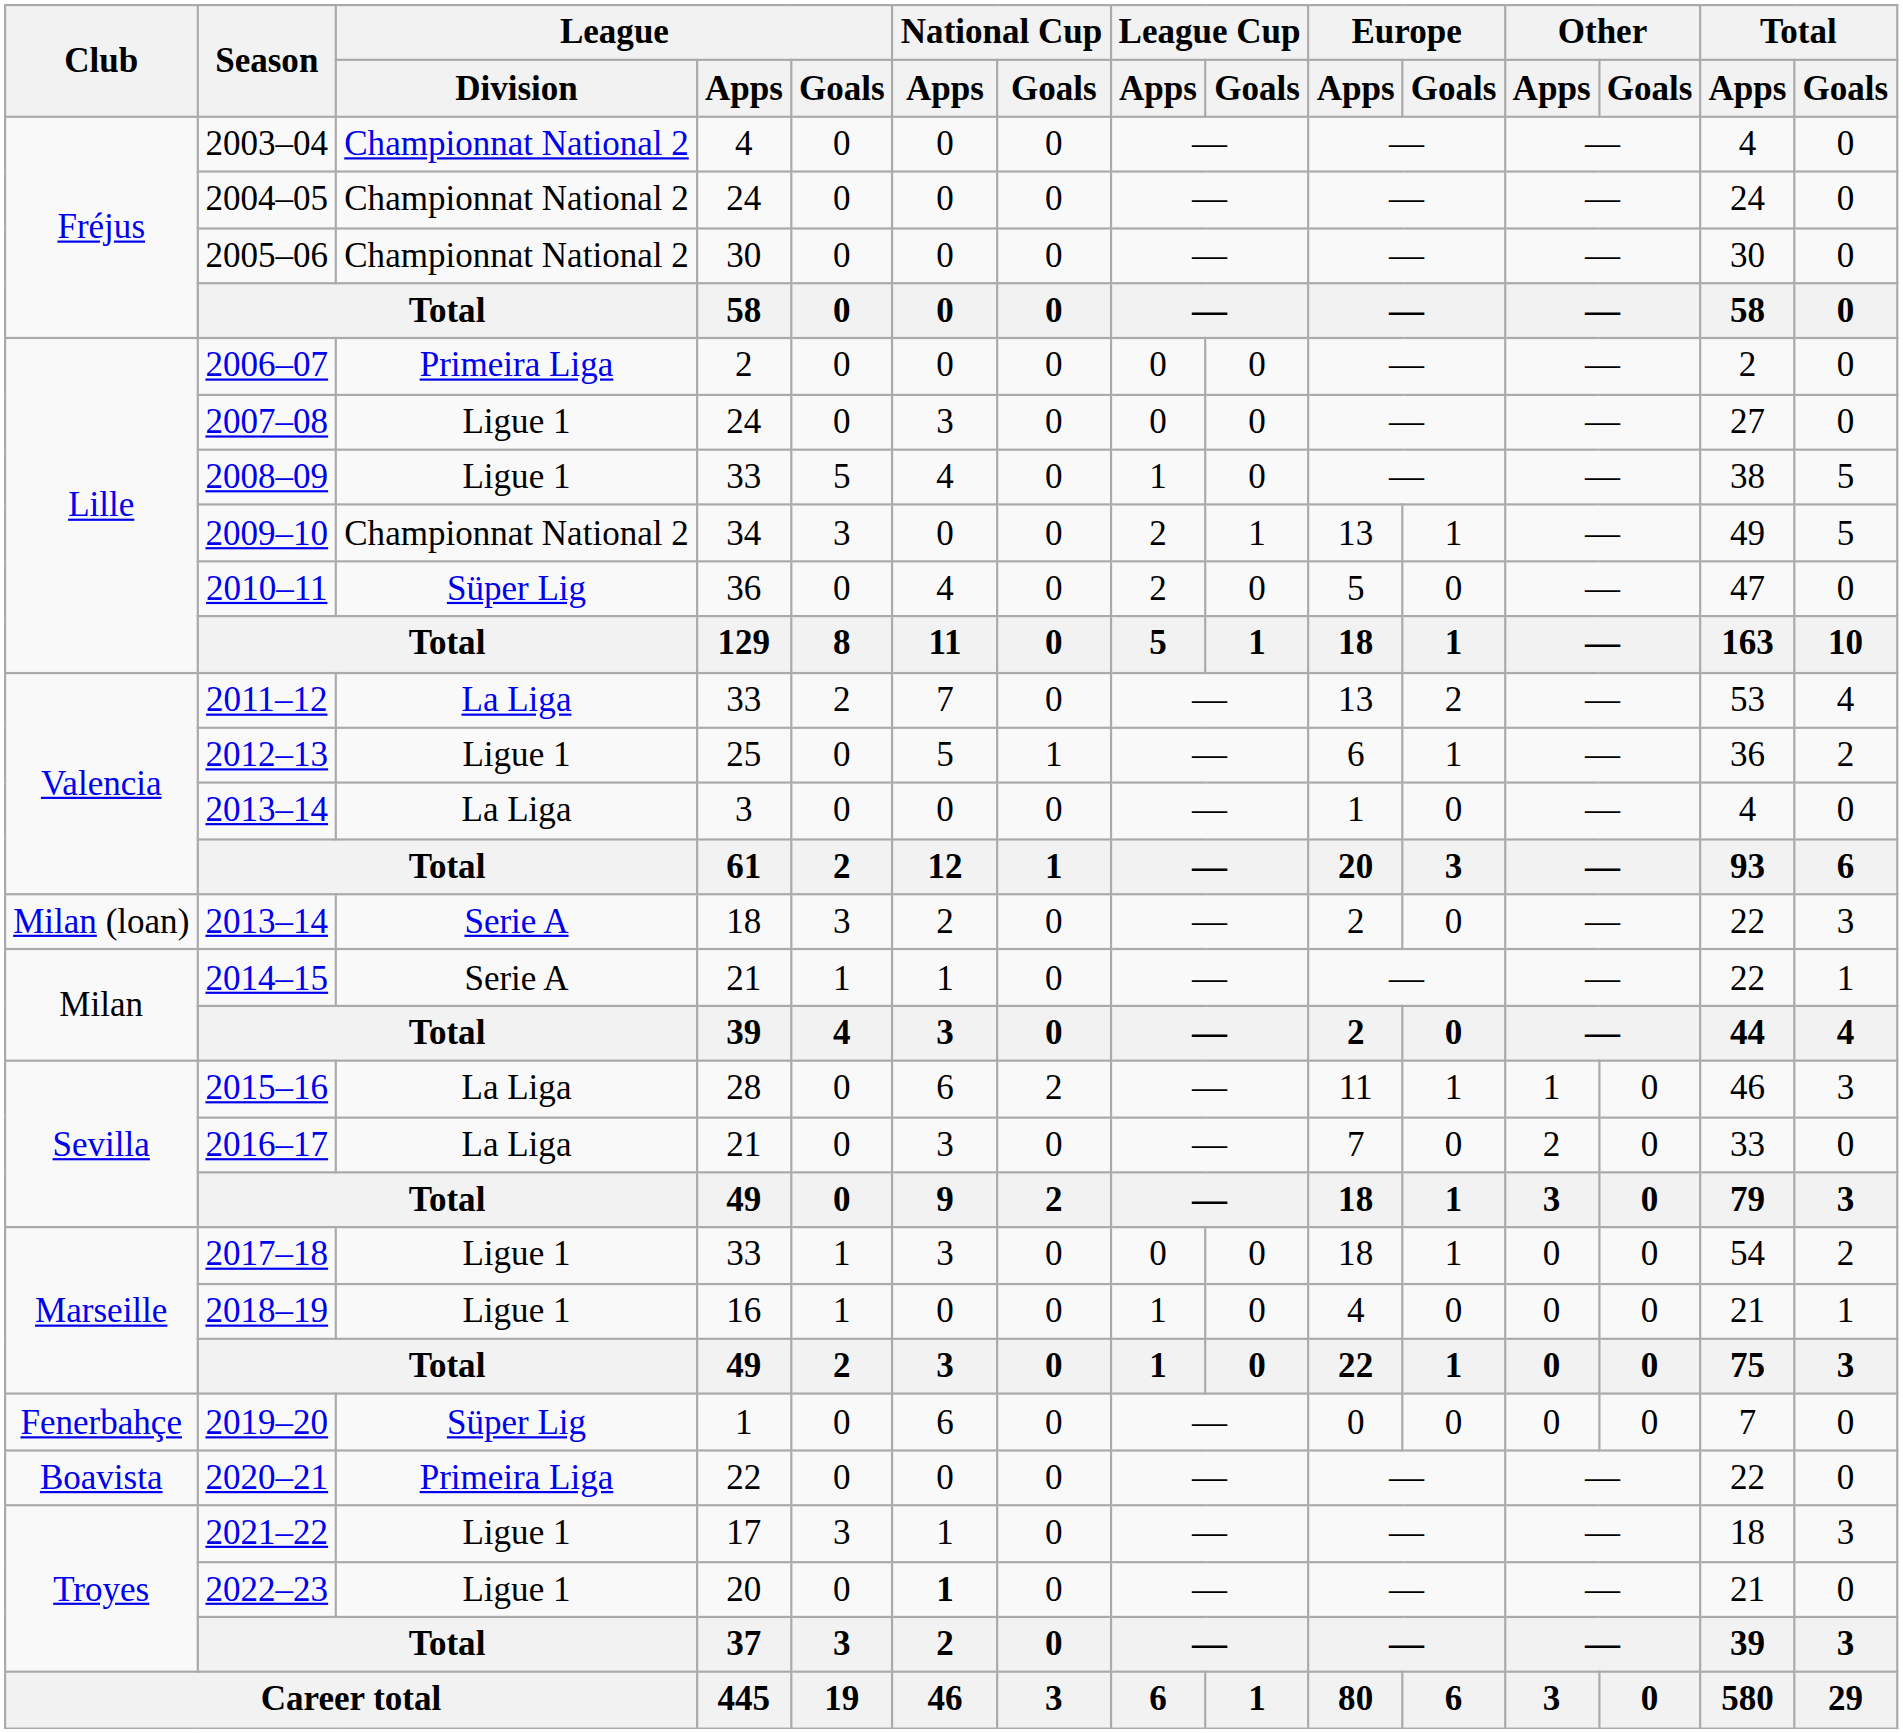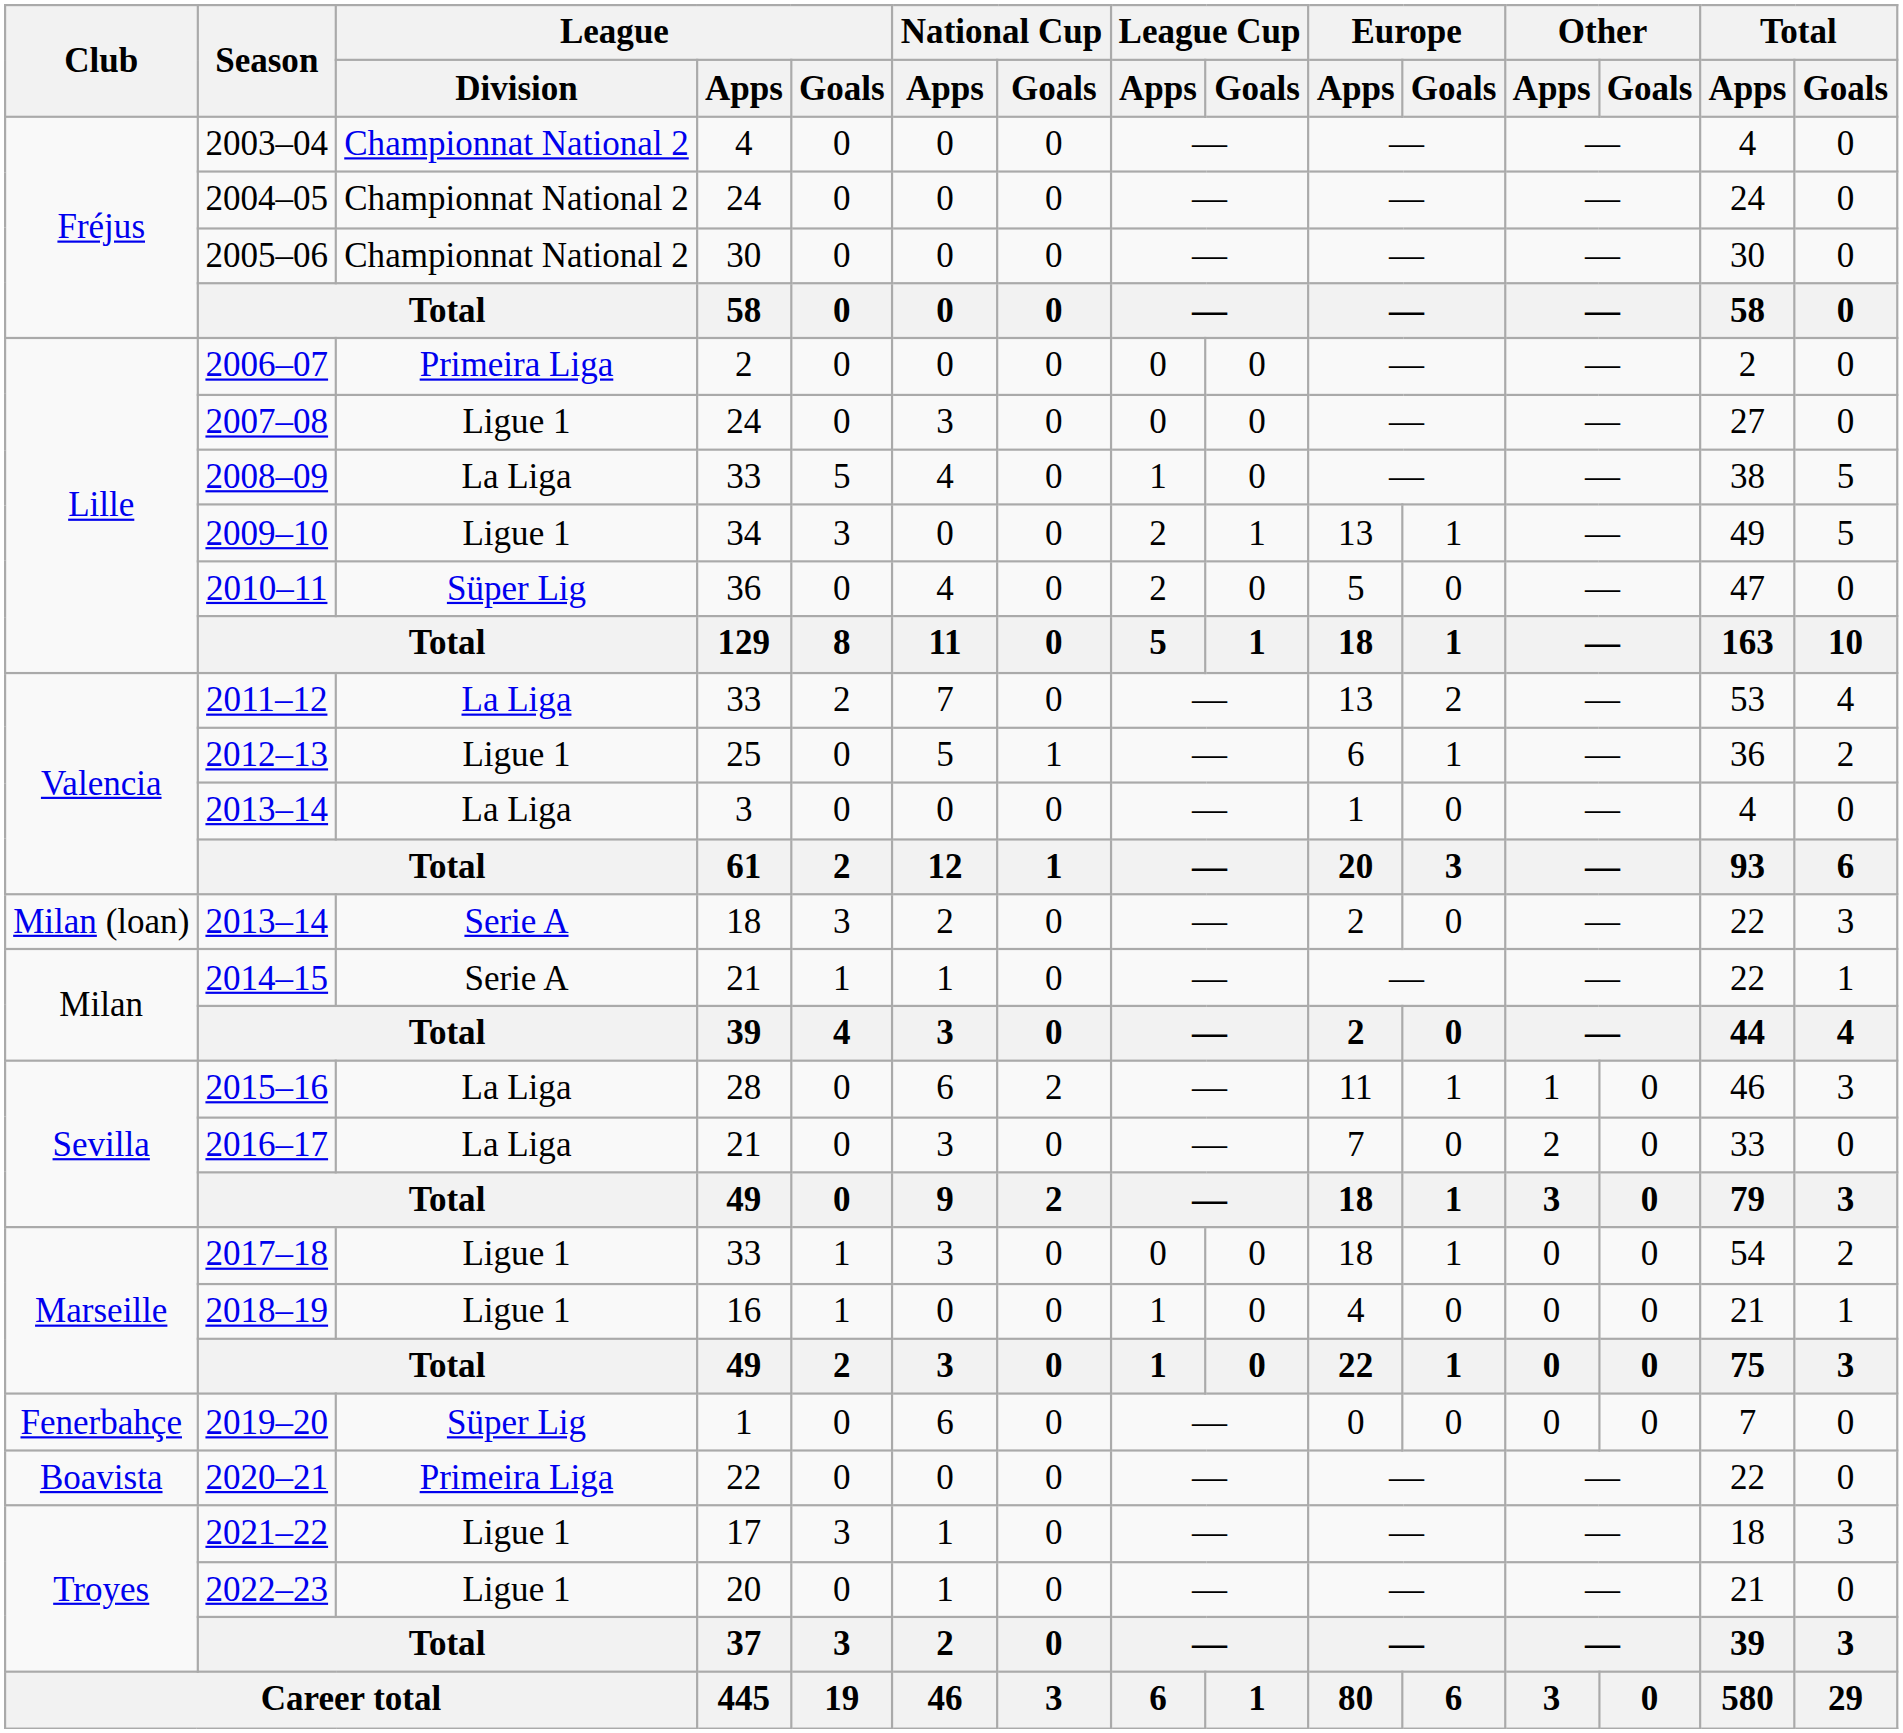 <table class="wikitable" style="text-align:center">
 <tr>
 <th rowspan="2">Club</th>
 <th rowspan="2">Season</th>
 <th colspan="3">League</th>
 <th colspan="2">National Cup</th>
 <th colspan="2">League Cup</th>
 <th colspan="2">Europe</th>
 <th colspan="2">Other</th>
 <th colspan="2">Total</th>
 </tr>
 <tr>
 <th>Division</th>
 <th>Apps</th>
 <th>Goals</th>
 <th>Apps</th>
 <th>Goals</th>
 <th>Apps</th>
 <th>Goals</th>
 <th>Apps</th>
 <th>Goals</th>
 <th>Apps</th>
 <th>Goals</th>
 <th>Apps</th>
 <th>Goals</th>
 </tr>
 <tr>
 <td rowspan="4"><a href='#'>Fréjus</a></td>
 <td>2003–04</td>
 <td><a href='#'>Championnat National 2</a></td>
 <td>4</td>
 <td>0</td>
 <td>0</td>
 <td>0</td>
 <td colspan="2">—</td>
 <td colspan="2">—</td>
 <td colspan="2">—</td>
 <td>4</td>
 <td>0</td>
 </tr>
 <tr>
 <td>2004–05</td>
 <td>Championnat National 2</td>
 <td>24</td>
 <td>0</td>
 <td>0</td>
 <td>0</td>
 <td colspan="2">—</td>
 <td colspan="2">—</td>
 <td colspan="2">—</td>
 <td>24</td>
 <td>0</td>
 </tr>
 <tr>
 <td>2005–06</td>
 <td>Championnat National 2</td>
 <td>30</td>
 <td>0</td>
 <td>0</td>
 <td>0</td>
 <td colspan="2">—</td>
 <td colspan="2">—</td>
 <td colspan="2">—</td>
 <td>30</td>
 <td>0</td>
 </tr>
 <tr>
 <th colspan="2">Total</th>
 <th>58</th>
 <th>0</th>
 <th>0</th>
 <th>0</th>
 <th colspan="2">—</th>
 <th colspan="2">—</th>
 <th colspan="2">—</th>
 <th>58</th>
 <th>0</th>
 </tr>
 <tr>
 <td rowspan="6"><a href='#'>Lille</a></td>
 <td><a href='#'>2006–07</a></td>
 <td><a href='#'>Primeira Liga</a></td>
 <td>2</td>
 <td>0</td>
 <td>0</td>
 <td>0</td>
 <td>0</td>
 <td>0</td>
 <td colspan="2">—</td>
 <td colspan="2">—</td>
 <td>2</td>
 <td>0</td>
 </tr>
 <tr>
 <td><a href='#'>2007–08</a></td>
 <td>Ligue 1</td>
 <td>24</td>
 <td>0</td>
 <td>3</td>
 <td>0</td>
 <td>0</td>
 <td>0</td>
 <td colspan="2">—</td>
 <td colspan="2">—</td>
 <td>27</td>
 <td>0</td>
 </tr>
 <tr>
 <td><a href='#'>2008–09</a></td>
-<td>Ligue 1</td>
+<td>La Liga</td>
 <td>33</td>
 <td>5</td>
 <td>4</td>
 <td>0</td>
 <td>1</td>
 <td>0</td>
 <td colspan="2">—</td>
 <td colspan="2">—</td>
 <td>38</td>
 <td>5</td>
 </tr>
 <tr>
 <td><a href='#'>2009–10</a></td>
-<td>Championnat National 2</td>
+<td>Ligue 1</td>
 <td>34</td>
 <td>3</td>
 <td>0</td>
 <td>0</td>
 <td>2</td>
 <td>1</td>
 <td>13</td>
 <td>1</td>
 <td colspan="2">—</td>
 <td>49</td>
 <td>5</td>
 </tr>
 <tr>
 <td><a href='#'>2010–11</a></td>
 <td><a href='#'>Süper Lig</a></td>
 <td>36</td>
 <td>0</td>
 <td>4</td>
 <td>0</td>
 <td>2</td>
 <td>0</td>
 <td>5</td>
 <td>0</td>
 <td colspan="2">—</td>
 <td>47</td>
 <td>0</td>
 </tr>
 <tr>
 <th colspan="2">Total</th>
 <th>129</th>
 <th>8</th>
 <th>11</th>
 <th>0</th>
 <th>5</th>
 <th>1</th>
 <th>18</th>
 <th>1</th>
 <th colspan="2">—</th>
 <th>163</th>
 <th>10</th>
 </tr>
 <tr>
 <td rowspan="4"><a href='#'>Valencia</a></td>
 <td><a href='#'>2011–12</a></td>
 <td><a href='#'>La Liga</a></td>
 <td>33</td>
 <td>2</td>
 <td>7</td>
 <td>0</td>
 <td colspan="2">—</td>
 <td>13</td>
 <td>2</td>
 <td colspan="2">—</td>
 <td>53</td>
 <td>4</td>
 </tr>
 <tr>
 <td><a href='#'>2012–13</a></td>
 <td>Ligue 1</td>
 <td>25</td>
 <td>0</td>
 <td>5</td>
 <td>1</td>
 <td colspan="2">—</td>
 <td>6</td>
 <td>1</td>
 <td colspan="2">—</td>
 <td>36</td>
 <td>2</td>
 </tr>
 <tr>
 <td><a href='#'>2013–14</a></td>
 <td>La Liga</td>
 <td>3</td>
 <td>0</td>
 <td>0</td>
 <td>0</td>
 <td colspan="2">—</td>
 <td>1</td>
 <td>0</td>
 <td colspan="2">—</td>
 <td>4</td>
 <td>0</td>
 </tr>
 <tr>
 <th colspan="2">Total</th>
 <th>61</th>
 <th>2</th>
 <th>12</th>
 <th>1</th>
 <th colspan="2">—</th>
 <th>20</th>
 <th>3</th>
 <th colspan="2">—</th>
 <th>93</th>
 <th>6</th>
 </tr>
 <tr>
 <td><a href='#'>Milan</a> (loan)</td>
 <td><a href='#'>2013–14</a></td>
 <td><a href='#'>Serie A</a></td>
 <td>18</td>
 <td>3</td>
 <td>2</td>
 <td>0</td>
 <td colspan="2">—</td>
 <td>2</td>
 <td>0</td>
 <td colspan="2">—</td>
 <td>22</td>
 <td>3</td>
 </tr>
 <tr>
 <td rowspan="2">Milan</td>
 <td><a href='#'>2014–15</a></td>
 <td>Serie A</td>
 <td>21</td>
 <td>1</td>
 <td>1</td>
 <td>0</td>
 <td colspan="2">—</td>
 <td colspan="2">—</td>
 <td colspan="2">—</td>
 <td>22</td>
 <td>1</td>
 </tr>
 <tr>
 <th colspan="2">Total</th>
 <th>39</th>
 <th>4</th>
 <th>3</th>
 <th>0</th>
 <th colspan="2">—</th>
 <th>2</th>
 <th>0</th>
 <th colspan="2">—</th>
 <th>44</th>
 <th>4</th>
 </tr>
 <tr>
 <td rowspan="3"><a href='#'>Sevilla</a></td>
 <td><a href='#'>2015–16</a></td>
 <td>La Liga</td>
 <td>28</td>
 <td>0</td>
 <td>6</td>
 <td>2</td>
 <td colspan="2">—</td>
 <td>11</td>
 <td>1</td>
 <td>1</td>
 <td>0</td>
 <td>46</td>
 <td>3</td>
 </tr>
 <tr>
 <td><a href='#'>2016–17</a></td>
 <td>La Liga</td>
 <td>21</td>
 <td>0</td>
 <td>3</td>
 <td>0</td>
 <td colspan="2">—</td>
 <td>7</td>
 <td>0</td>
 <td>2</td>
 <td>0</td>
 <td>33</td>
 <td>0</td>
 </tr>
 <tr>
 <th colspan="2">Total</th>
 <th>49</th>
 <th>0</th>
 <th>9</th>
 <th>2</th>
 <th colspan="2">—</th>
 <th>18</th>
 <th>1</th>
 <th>3</th>
 <th>0</th>
 <th>79</th>
 <th>3</th>
 </tr>
 <tr>
 <td rowspan="3"><a href='#'>Marseille</a></td>
 <td><a href='#'>2017–18</a></td>
 <td>Ligue 1</td>
 <td>33</td>
 <td>1</td>
 <td>3</td>
 <td>0</td>
 <td>0</td>
 <td>0</td>
 <td>18</td>
 <td>1</td>
 <td>0</td>
 <td>0</td>
 <td>54</td>
 <td>2</td>
 </tr>
 <tr>
 <td><a href='#'>2018–19</a></td>
 <td>Ligue 1</td>
 <td>16</td>
 <td>1</td>
 <td>0</td>
 <td>0</td>
 <td>1</td>
 <td>0</td>
 <td>4</td>
 <td>0</td>
 <td>0</td>
 <td>0</td>
 <td>21</td>
 <td>1</td>
 </tr>
 <tr>
 <th colspan="2">Total</th>
 <th>49</th>
 <th>2</th>
 <th>3</th>
 <th>0</th>
 <th>1</th>
 <th>0</th>
 <th>22</th>
 <th>1</th>
 <th>0</th>
 <th>0</th>
 <th>75</th>
 <th>3</th>
 </tr>
 <tr>
 <td><a href='#'>Fenerbahçe</a></td>
 <td><a href='#'>2019–20</a></td>
 <td><a href='#'>Süper Lig</a></td>
 <td>1</td>
 <td>0</td>
 <td>6</td>
 <td>0</td>
 <td colspan="2">—</td>
 <td>0</td>
 <td>0</td>
 <td>0</td>
 <td>0</td>
 <td>7</td>
 <td>0</td>
 </tr>
 <tr>
 <td><a href='#'>Boavista</a></td>
 <td><a href='#'>2020–21</a></td>
 <td><a href='#'>Primeira Liga</a></td>
 <td>22</td>
 <td>0</td>
 <td>0</td>
 <td>0</td>
 <td colspan="2">—</td>
 <td colspan="2">—</td>
 <td colspan="2">—</td>
 <td>22</td>
 <td>0</td>
 </tr>
 <tr>
 <td rowspan="3"><a href='#'>Troyes</a></td>
 <td><a href='#'>2021–22</a></td>
 <td>Ligue 1</td>
 <td>17</td>
 <td>3</td>
 <td>1</td>
 <td>0</td>
 <td colspan="2">—</td>
 <td colspan="2">—</td>
 <td colspan="2">—</td>
 <td>18</td>
 <td>3</td>
 </tr>
 <tr>
 <td><a href='#'>2022–23</a></td>
 <td>Ligue 1</td>
 <td>20</td>
 <td>0</td>
-<td><strong>1</strong></td>
+<td>1</td>
 <td>0</td>
 <td colspan="2">—</td>
 <td colspan="2">—</td>
 <td colspan="2">—</td>
 <td>21</td>
 <td>0</td>
 </tr>
 <tr>
 <th colspan="2">Total</th>
 <th>37</th>
 <th>3</th>
 <th>2</th>
 <th>0</th>
 <th colspan="2">—</th>
 <th colspan="2">—</th>
 <th colspan="2">—</th>
 <th>39</th>
 <th>3</th>
 </tr>
 <tr>
 <th colspan="3">Career total</th>
 <th>445</th>
 <th>19</th>
 <th>46</th>
 <th>3</th>
 <th>6</th>
 <th>1</th>
 <th>80</th>
 <th>6</th>
 <th>3</th>
 <th>0</th>
 <th>580</th>
 <th>29</th>
 </tr>
 </table>
